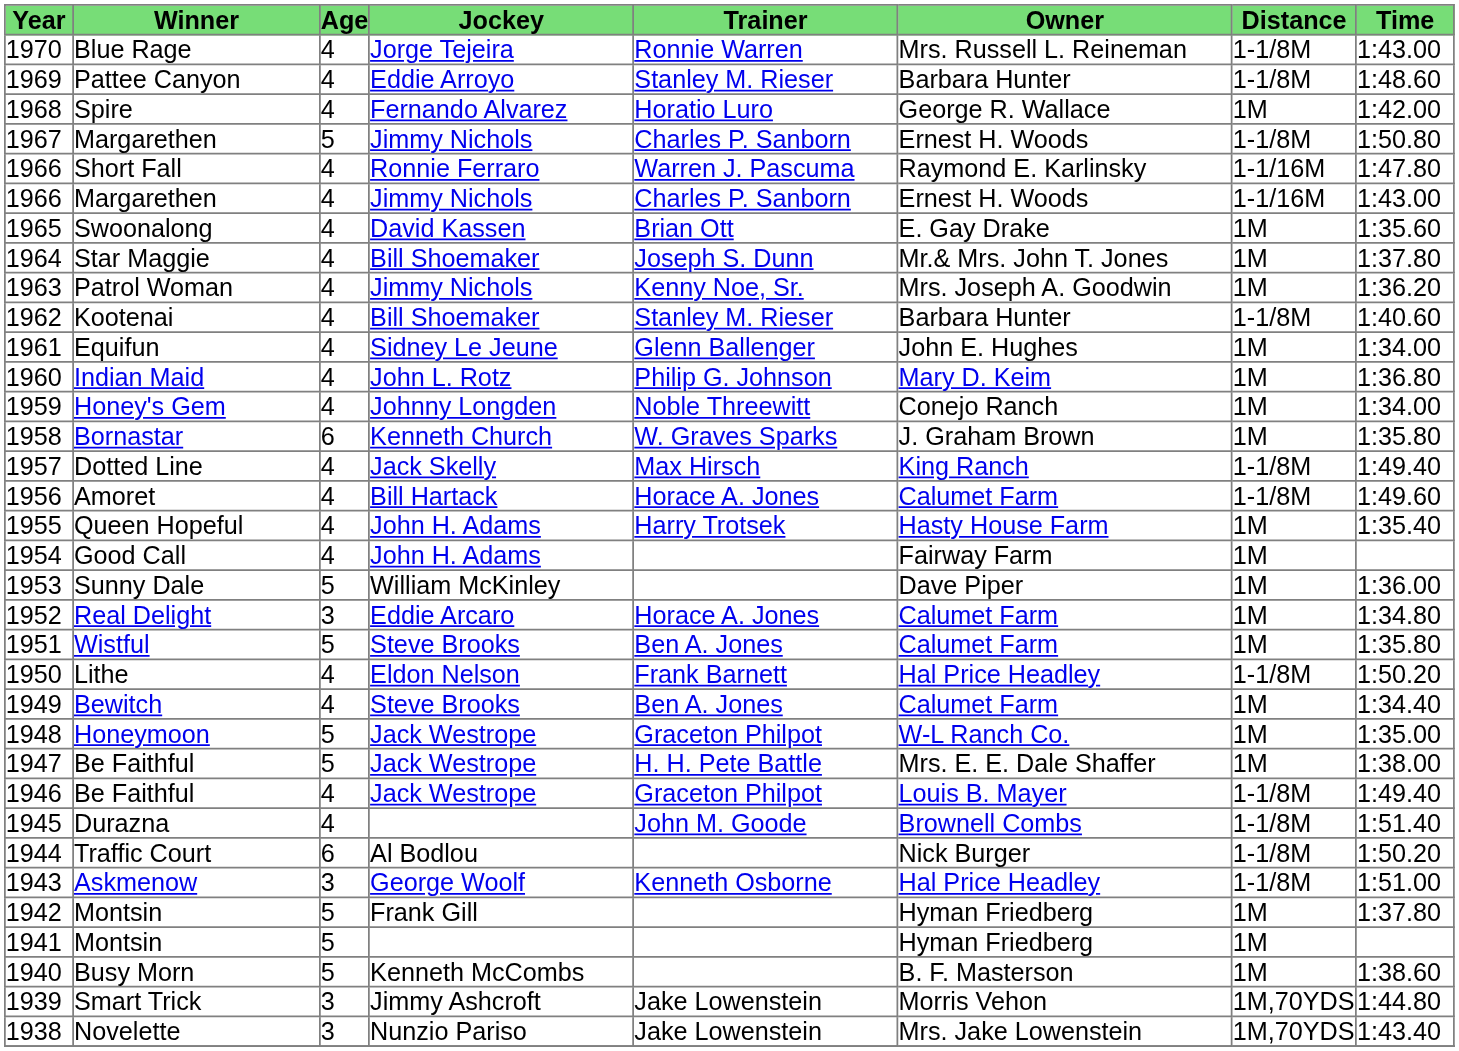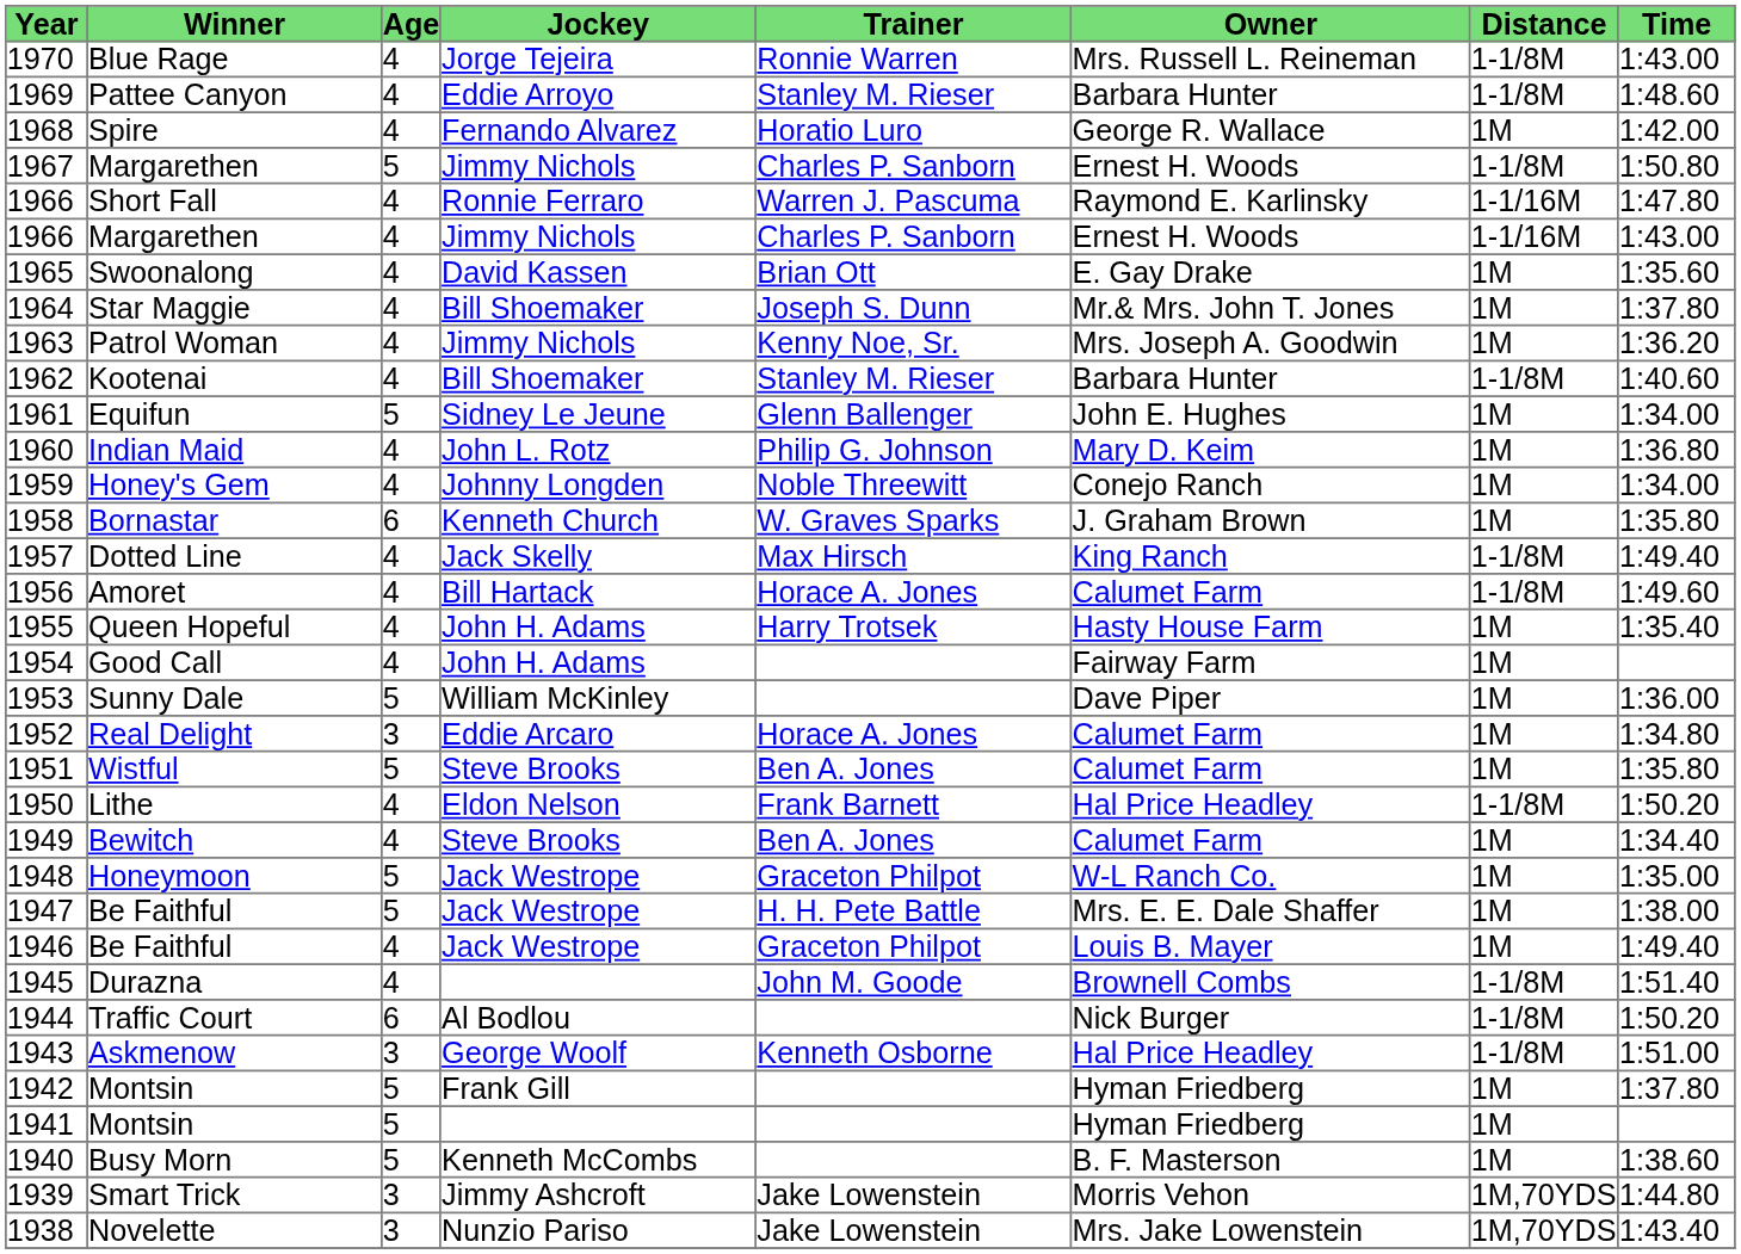 <table class = "sortable" | border="1" cellpadding="0" style="border-collapse: collapse; font-size:90%">
 <tr bgcolor="#77dd77" align="center">
 <td width="38px"><strong>Year</strong><br></td>
 <td width="140px"><strong>Winner</strong><br></td>
 <td><strong>Age</strong><br></td>
 <td width="150px"><strong>Jockey</strong><br></td>
 <td width="150px"><strong>Trainer</strong><br></td>
 <td width="190px"><strong>Owner</strong><br></td>
 <td width="70px"><strong>Distance</strong><br></td>
 <td width="55px"><strong>Time</strong> <br></td>
 </tr>
 <tr>
 <td>1970</td>
 <td>Blue Rage</td>
 <td>4</td>
 <td><a href='#'>Jorge Tejeira</a></td>
 <td><a href='#'>Ronnie Warren</a></td>
 <td>Mrs. Russell L. Reineman</td>
 <td>1-1/8M</td>
 <td>1:43.00</td>
 </tr>
 <tr>
 <td>1969</td>
 <td>Pattee Canyon</td>
 <td>4</td>
 <td><a href='#'>Eddie Arroyo</a></td>
 <td><a href='#'>Stanley M. Rieser</a></td>
 <td>Barbara Hunter</td>
 <td>1-1/8M</td>
 <td>1:48.60</td>
 </tr>
 <tr>
 <td>1968</td>
 <td>Spire</td>
 <td>4</td>
 <td><a href='#'>Fernando Alvarez</a></td>
 <td><a href='#'>Horatio Luro</a></td>
 <td>George R. Wallace</td>
 <td>1M</td>
 <td>1:42.00</td>
 </tr>
 <tr>
 <td>1967</td>
 <td>Margarethen</td>
 <td>5</td>
 <td><a href='#'>Jimmy Nichols</a></td>
 <td><a href='#'>Charles P. Sanborn</a></td>
 <td>Ernest H. Woods</td>
 <td>1-1/8M</td>
 <td>1:50.80</td>
 </tr>
 <tr>
 <td>1966</td>
 <td>Short Fall</td>
 <td>4</td>
 <td><a href='#'>Ronnie Ferraro</a></td>
 <td><a href='#'>Warren J. Pascuma</a></td>
 <td>Raymond E. Karlinsky</td>
 <td>1-1/16M</td>
 <td>1:47.80</td>
 </tr>
 <tr>
 <td>1966</td>
 <td>Margarethen</td>
 <td>4</td>
 <td><a href='#'>Jimmy Nichols</a></td>
 <td><a href='#'>Charles P. Sanborn</a></td>
 <td>Ernest H. Woods</td>
 <td>1-1/16M</td>
 <td>1:43.00</td>
 </tr>
 <tr>
 <td>1965</td>
 <td>Swoonalong</td>
 <td>4</td>
 <td><a href='#'>David Kassen</a></td>
 <td><a href='#'>Brian Ott</a></td>
 <td>E. Gay Drake</td>
 <td>1M</td>
 <td>1:35.60</td>
 </tr>
 <tr>
 <td>1964</td>
 <td>Star Maggie</td>
 <td>4</td>
 <td><a href='#'>Bill Shoemaker</a></td>
 <td><a href='#'>Joseph S. Dunn</a></td>
 <td>Mr.& Mrs. John T. Jones</td>
 <td>1M</td>
 <td>1:37.80</td>
 </tr>
 <tr>
 <td>1963</td>
 <td>Patrol Woman</td>
 <td>4</td>
 <td><a href='#'>Jimmy Nichols</a></td>
 <td><a href='#'>Kenny Noe, Sr.</a></td>
 <td>Mrs. Joseph A. Goodwin</td>
 <td>1M</td>
 <td>1:36.20</td>
 </tr>
 <tr>
 <td>1962</td>
 <td>Kootenai</td>
 <td>4</td>
 <td><a href='#'>Bill Shoemaker</a></td>
 <td><a href='#'>Stanley M. Rieser</a></td>
 <td>Barbara Hunter</td>
 <td>1-1/8M</td>
 <td>1:40.60</td>
 </tr>
 <tr>
 <td>1961</td>
 <td>Equifun</td>
-<td>4</td>
+<td>5</td>
 <td><a href='#'>Sidney Le Jeune</a></td>
 <td><a href='#'>Glenn Ballenger</a></td>
 <td>John E. Hughes</td>
 <td>1M</td>
 <td>1:34.00</td>
 </tr>
 <tr>
 <td>1960</td>
 <td><a href='#'>Indian Maid</a></td>
 <td>4</td>
 <td><a href='#'>John L. Rotz</a></td>
 <td><a href='#'>Philip G. Johnson</a></td>
 <td><a href='#'>Mary D. Keim</a></td>
 <td>1M</td>
 <td>1:36.80</td>
 </tr>
 <tr>
 <td>1959</td>
 <td><a href='#'>Honey's Gem</a></td>
 <td>4</td>
 <td><a href='#'>Johnny Longden</a></td>
 <td><a href='#'>Noble Threewitt</a></td>
 <td>Conejo Ranch</td>
 <td>1M</td>
 <td>1:34.00</td>
 </tr>
 <tr>
 <td>1958</td>
 <td><a href='#'>Bornastar</a></td>
 <td>6</td>
 <td><a href='#'>Kenneth Church</a></td>
 <td><a href='#'>W. Graves Sparks</a></td>
 <td>J. Graham Brown</td>
 <td>1M</td>
 <td>1:35.80</td>
 </tr>
 <tr>
 <td>1957</td>
 <td>Dotted Line</td>
 <td>4</td>
 <td><a href='#'>Jack Skelly</a></td>
 <td><a href='#'>Max Hirsch</a></td>
 <td><a href='#'>King Ranch</a></td>
 <td>1-1/8M</td>
 <td>1:49.40</td>
 </tr>
 <tr>
 <td>1956</td>
 <td>Amoret</td>
 <td>4</td>
 <td><a href='#'>Bill Hartack</a></td>
 <td><a href='#'>Horace A. Jones</a></td>
 <td><a href='#'>Calumet Farm</a></td>
 <td>1-1/8M</td>
 <td>1:49.60</td>
 </tr>
 <tr>
 <td>1955</td>
 <td>Queen Hopeful</td>
 <td>4</td>
 <td><a href='#'>John H. Adams</a></td>
 <td><a href='#'>Harry Trotsek</a></td>
 <td><a href='#'>Hasty House Farm</a></td>
 <td>1M</td>
 <td>1:35.40</td>
 </tr>
 <tr>
 <td>1954</td>
 <td>Good Call</td>
 <td>4</td>
 <td><a href='#'>John H. Adams</a></td>
 <td></td>
 <td>Fairway Farm</td>
 <td>1M</td>
 <td></td>
 </tr>
 <tr>
 <td>1953</td>
 <td>Sunny Dale</td>
 <td>5</td>
 <td>William McKinley</td>
 <td></td>
 <td>Dave Piper</td>
 <td>1M</td>
 <td>1:36.00</td>
 </tr>
 <tr>
 <td>1952</td>
 <td><a href='#'>Real Delight</a></td>
 <td>3</td>
 <td><a href='#'>Eddie Arcaro</a></td>
 <td><a href='#'>Horace A. Jones</a></td>
 <td><a href='#'>Calumet Farm</a></td>
 <td>1M</td>
 <td>1:34.80</td>
 </tr>
 <tr>
 <td>1951</td>
 <td><a href='#'>Wistful</a></td>
 <td>5</td>
 <td><a href='#'>Steve Brooks</a></td>
 <td><a href='#'>Ben A. Jones</a></td>
 <td><a href='#'>Calumet Farm</a></td>
 <td>1M</td>
 <td>1:35.80</td>
 </tr>
 <tr>
 <td>1950</td>
 <td>Lithe</td>
 <td>4</td>
 <td><a href='#'>Eldon Nelson</a></td>
 <td><a href='#'>Frank Barnett</a></td>
 <td><a href='#'>Hal Price Headley</a></td>
 <td>1-1/8M</td>
 <td>1:50.20</td>
 </tr>
 <tr>
 <td>1949</td>
 <td><a href='#'>Bewitch</a></td>
 <td>4</td>
 <td><a href='#'>Steve Brooks</a></td>
 <td><a href='#'>Ben A. Jones</a></td>
 <td><a href='#'>Calumet Farm</a></td>
 <td>1M</td>
 <td>1:34.40</td>
 </tr>
 <tr>
 <td>1948</td>
 <td><a href='#'>Honeymoon</a></td>
 <td>5</td>
 <td><a href='#'>Jack Westrope</a></td>
 <td><a href='#'>Graceton Philpot</a></td>
 <td><a href='#'>W-L Ranch Co.</a></td>
 <td>1M</td>
 <td>1:35.00</td>
 </tr>
 <tr>
 <td>1947</td>
 <td>Be Faithful</td>
 <td>5</td>
 <td><a href='#'>Jack Westrope</a></td>
 <td><a href='#'>H. H. Pete Battle</a></td>
 <td>Mrs. E. E. Dale Shaffer</td>
 <td>1M</td>
 <td>1:38.00</td>
 </tr>
 <tr>
 <td>1946</td>
 <td>Be Faithful</td>
 <td>4</td>
 <td><a href='#'>Jack Westrope</a></td>
 <td><a href='#'>Graceton Philpot</a></td>
 <td><a href='#'>Louis B. Mayer</a></td>
-<td>1-1/8M</td>
+<td>1M</td>
 <td>1:49.40</td>
 </tr>
 <tr>
 <td>1945</td>
 <td>Durazna</td>
 <td>4</td>
 <td></td>
 <td><a href='#'>John M. Goode</a></td>
 <td><a href='#'>Brownell Combs</a></td>
 <td>1-1/8M</td>
 <td>1:51.40</td>
 </tr>
 <tr>
 <td>1944</td>
 <td>Traffic Court</td>
 <td>6</td>
 <td>Al Bodlou</td>
 <td></td>
 <td>Nick Burger</td>
 <td>1-1/8M</td>
 <td>1:50.20</td>
 </tr>
 <tr>
 <td>1943</td>
 <td><a href='#'>Askmenow</a></td>
 <td>3</td>
 <td><a href='#'>George Woolf</a></td>
 <td><a href='#'>Kenneth Osborne</a></td>
 <td><a href='#'>Hal Price Headley</a></td>
 <td>1-1/8M</td>
 <td>1:51.00</td>
 </tr>
 <tr>
 <td>1942</td>
 <td>Montsin</td>
 <td>5</td>
 <td>Frank Gill</td>
 <td></td>
 <td>Hyman Friedberg</td>
 <td>1M</td>
 <td>1:37.80</td>
 </tr>
 <tr>
 <td>1941</td>
 <td>Montsin</td>
 <td>5</td>
 <td></td>
 <td></td>
 <td>Hyman Friedberg</td>
 <td>1M</td>
 <td></td>
 </tr>
 <tr>
 <td>1940</td>
 <td>Busy Morn</td>
 <td>5</td>
 <td>Kenneth McCombs</td>
 <td></td>
 <td>B. F. Masterson</td>
 <td>1M</td>
 <td>1:38.60</td>
 </tr>
 <tr>
 <td>1939</td>
 <td>Smart Trick</td>
 <td>3</td>
 <td>Jimmy Ashcroft</td>
 <td>Jake Lowenstein</td>
 <td>Morris Vehon</td>
 <td>1M,70YDS</td>
 <td>1:44.80</td>
 </tr>
 <tr>
 <td>1938</td>
 <td>Novelette</td>
 <td>3</td>
 <td>Nunzio Pariso</td>
 <td>Jake Lowenstein</td>
 <td>Mrs. Jake Lowenstein</td>
 <td>1M,70YDS</td>
 <td>1:43.40</td>
 </tr>
 <tr>
 </tr>
 </table>
